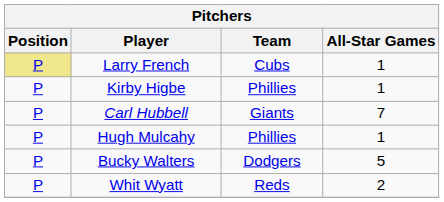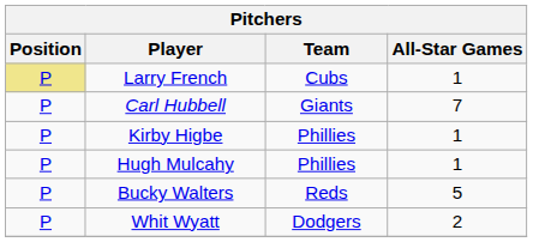 <table class="wikitable" style="font-size: 100%; text-align:right;">
 <tr>
 <th colspan="4">Pitchers</th>
 </tr>
 <tr>
 <th>Position</th>
 <th width="150">Player</th>
 <th width="100">Team</th>
 <th>All-Star Games</th>
 </tr>
 <tr>
 <td align="center" style="background: khaki;"><a href='#'>P</a></td>
 <td align="center"><a href='#'>Larry French</a></td>
 <td align="center"><a href='#'>Cubs</a></td>
 <td align="center">1</td>
 </tr>
 <tr>
 <td align="center"><a href='#'>P</a></td>
+<td align="center"><em><a href='#'>Carl Hubbell</a></em></td>
+<td align="center"><a href='#'>Giants</a></td>
+<td align="center">7</td>
+</tr>
+<tr>
+<td align="center"><a href='#'>P</a></td>
 <td align="center"><a href='#'>Kirby Higbe</a></td>
 <td align="center"><a href='#'>Phillies</a></td>
 <td align="center">1</td>
-</tr>
-<tr>
-<td align="center"><a href='#'>P</a></td>
-<td align="center"><em><a href='#'>Carl Hubbell</a></em></td>
-<td align="center"><a href='#'>Giants</a></td>
-<td align="center">7</td>
 </tr>
 <tr>
 <td align="center"><a href='#'>P</a></td>
 <td align="center"><a href='#'>Hugh Mulcahy</a></td>
 <td align="center"><a href='#'>Phillies</a></td>
 <td align="center">1</td>
 </tr>
 <tr>
 <td align="center"><a href='#'>P</a></td>
 <td align="center"><a href='#'>Bucky Walters</a></td>
-<td align="center"><a href='#'>Dodgers</a></td>
+<td align="center"><a href='#'>Reds</a></td>
 <td align="center">5</td>
 </tr>
 <tr>
 <td align="center"><a href='#'>P</a></td>
 <td align="center"><a href='#'>Whit Wyatt</a></td>
-<td align="center"><a href='#'>Reds</a></td>
+<td align="center"><a href='#'>Dodgers</a></td>
 <td align="center">2</td>
 </tr>
 <tr>
 </tr>
 </table>
